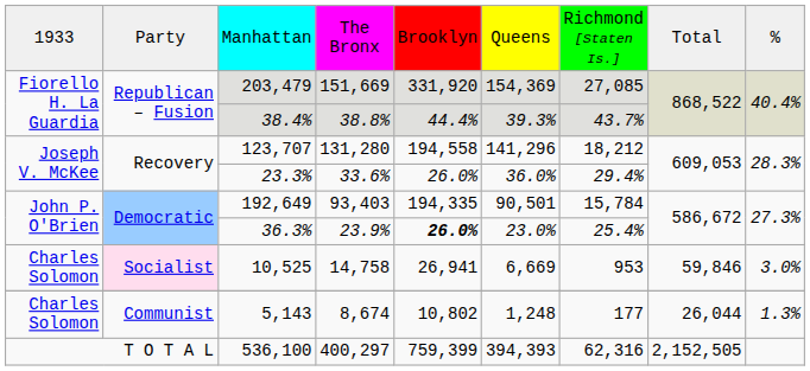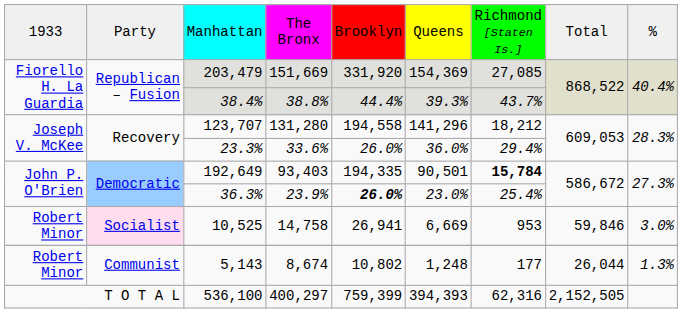 <table class="wikitable" style="width:100%; text-align:right;">
 <tr>
 <td width="20%" align="center" bgcolor="#f0f0f0">1933</td>
 <td style="text-align:center; width:20%; background:#f0f0f0;">Party</td>
 <td style="text-align:center; width:8%; background:aqua;">Manhattan</td>
 <td style="text-align:center; width:8%; background:magenta;">The Bronx</td>
 <td style="text-align:center; width:8%; background:red;">Brooklyn</td>
 <td style="text-align:center; width:8%; background:yellow;">Queens</td>
 <td style="text-align:center; width:8%; background:lime;">Richmond <small><em>[Staten Is.]</em></small></td>
 <td style="text-align:center; width:10%; background:#f0f0f0;">Total</td>
 <td style="text-align:center; width:8%; background:#f0f0f0;">%</td>
 </tr>
 <tr>
 <td rowspan="2"><a href='#'>Fiorello H. La Guardia</a></td>
 <td rowspan="2"><a href='#'>Republican</a> – <a href='#'>Fusion</a></td>
 <td style="background:#e0e0dd;">203,479</td>
 <td style="background:#e0e0dd;">151,669</td>
 <td style="background:#e0e0dd;">331,920</td>
 <td style="background:#e0e0dd;">154,369</td>
 <td style="background:#e0e0dd;">27,085</td>
 <td style="background:#e0e0cc;" rowspan="2">868,522</td>
 <td style="background:#e0e0cc;" rowspan="2"><em>40.4%</em></td>
 </tr>
 <tr style="background:#e0e0dd;">
 <td><em>38.4%</em></td>
 <td style="background:#e0e0dd;"><em>38.8%</em></td>
 <td style="background:#e0e0dd;"><em>44.4%</em></td>
 <td style="background:#e0e0dd;"><em>39.3%</em></td>
 <td style="background:#e0e0dd;"><em>43.7%</em></td>
 </tr>
 <tr>
 <td rowspan="2"><a href='#'>Joseph V. McKee</a></td>
 <td rowspan="2">Recovery</td>
 <td>123,707</td>
 <td>131,280</td>
 <td>194,558</td>
 <td>141,296</td>
 <td>18,212</td>
 <td rowspan="2">609,053</td>
 <td rowspan="2"><em>28.3%</em></td>
 </tr>
 <tr>
 <td><em>23.3%</em></td>
 <td><em>33.6%</em></td>
 <td><em>26.0%</em></td>
 <td><em>36.0%</em></td>
 <td><em>29.4%</em></td>
 </tr>
 <tr>
 <td rowspan="2"><a href='#'>John P. O'Brien</a></td>
 <td rowspan="2" style="background:#9cf;"><a href='#'>Democratic</a></td>
 <td>192,649</td>
 <td>93,403</td>
 <td>194,335</td>
 <td>90,501</td>
-<td>15,784</td>
+<td><strong>15,784</strong></td>
 <td rowspan="2">586,672</td>
 <td rowspan="2"><em>27.3%</em></td>
 </tr>
 <tr>
 <td><em>36.3%</em></td>
 <td><em>23.9%</em></td>
 <td><strong><em>26.0%</em></strong></td>
 <td><em>23.0%</em></td>
 <td><em>25.4%</em></td>
 </tr>
 <tr>
-<td><a href='#'>Charles Solomon</a></td>
+<td><a href='#'>Robert Minor</a></td>
 <td style="background:#fde;"><a href='#'>Socialist</a></td>
 <td>10,525</td>
 <td>14,758</td>
 <td>26,941</td>
 <td>6,669</td>
 <td>953</td>
 <td>59,846</td>
 <td><em>3.0%</em></td>
 </tr>
 <tr>
 </tr>
 <tr>
-<td><a href='#'>Charles Solomon</a></td>
+<td><a href='#'>Robert Minor</a></td>
 <td><a href='#'>Communist</a></td>
 <td>5,143</td>
 <td>8,674</td>
 <td>10,802</td>
 <td>1,248</td>
 <td>177</td>
 <td>26,044</td>
 <td><em>1.3%</em></td>
 </tr>
 <tr>
 <td colspan="2">T O T A L</td>
 <td>536,100</td>
 <td>400,297</td>
 <td>759,399</td>
 <td>394,393</td>
 <td>62,316</td>
 <td>2,152,505</td>
 <td></td>
 </tr>
 </table>
